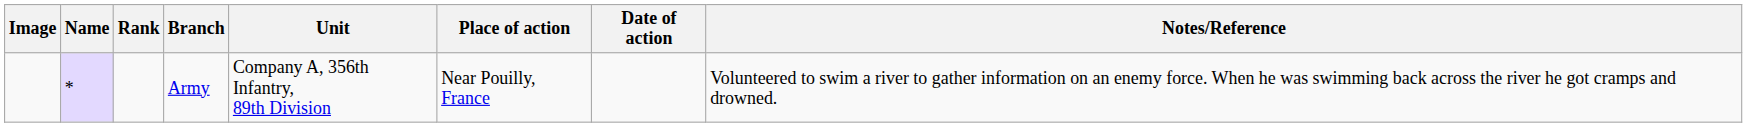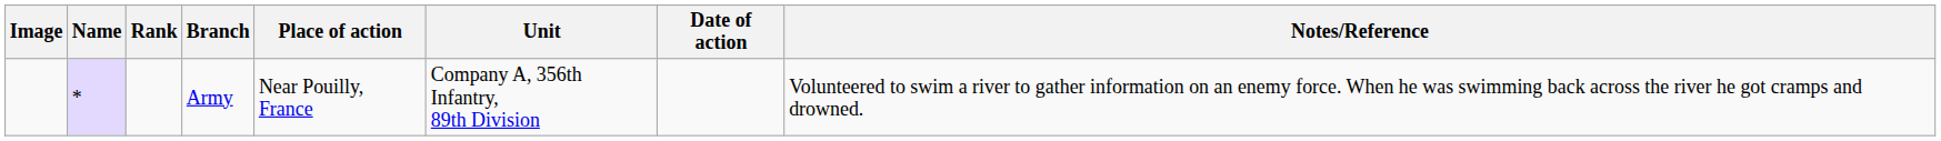 <table class="wikitable" width="98%">
 <tr>
 <th>Image</th>
 <th>Name</th>
 <th>Rank</th>
 <th>Branch</th>
+<th>Place of action</th>
 <th>Unit</th>
-<th>Place of action</th>
 <th>Date of action</th>
 <th>Notes/Reference</th>
 </tr>
 <tr>
 <td></td>
 <td style="background:#e3d9ff;">*</td>
 <td></td>
 <td><a href='#'>Army</a></td>
+<td>Near Pouilly, <a href='#'>France</a></td>
 <td>Company A, 356th Infantry,<br><a href='#'>89th Division</a></td>
-<td>Near Pouilly, <a href='#'>France</a></td>
 <td></td>
 <td>Volunteered to swim a river to gather information on an enemy force. When he was swimming back across the river he got cramps and drowned.</td>
 </tr>
 </table>
